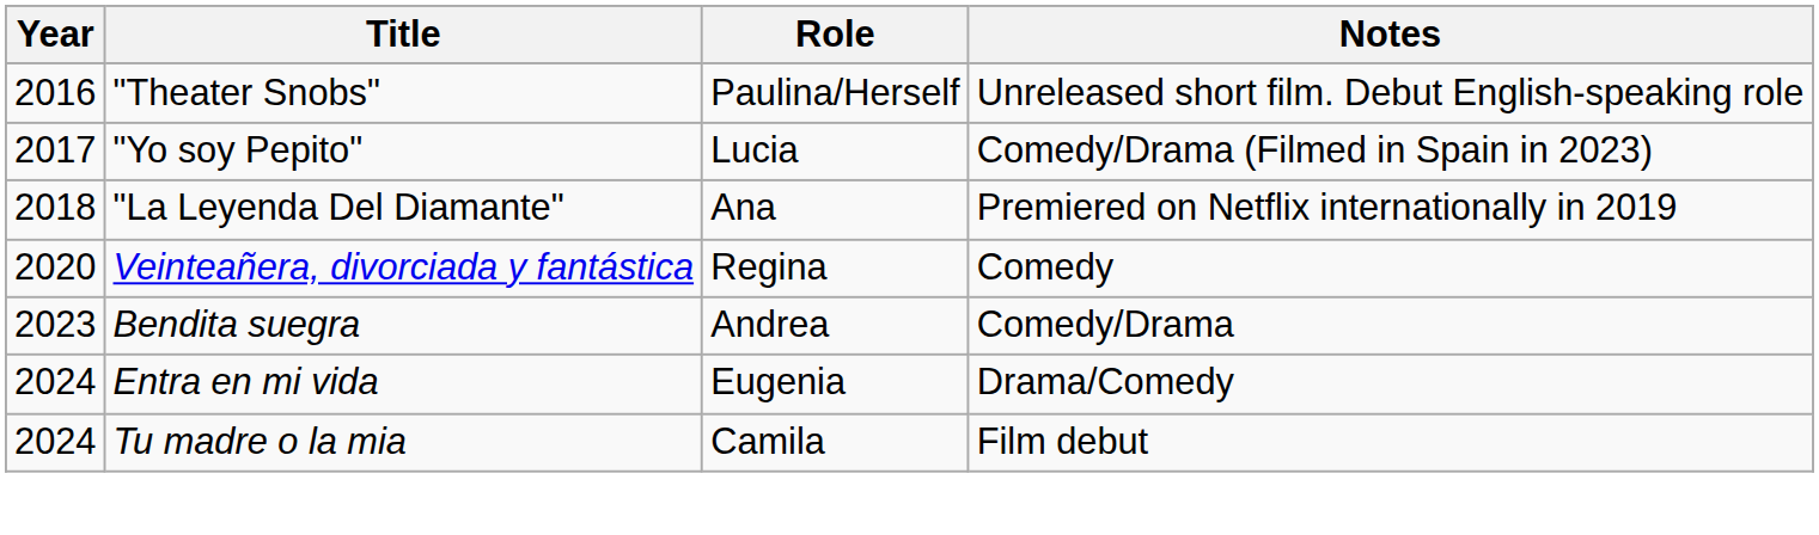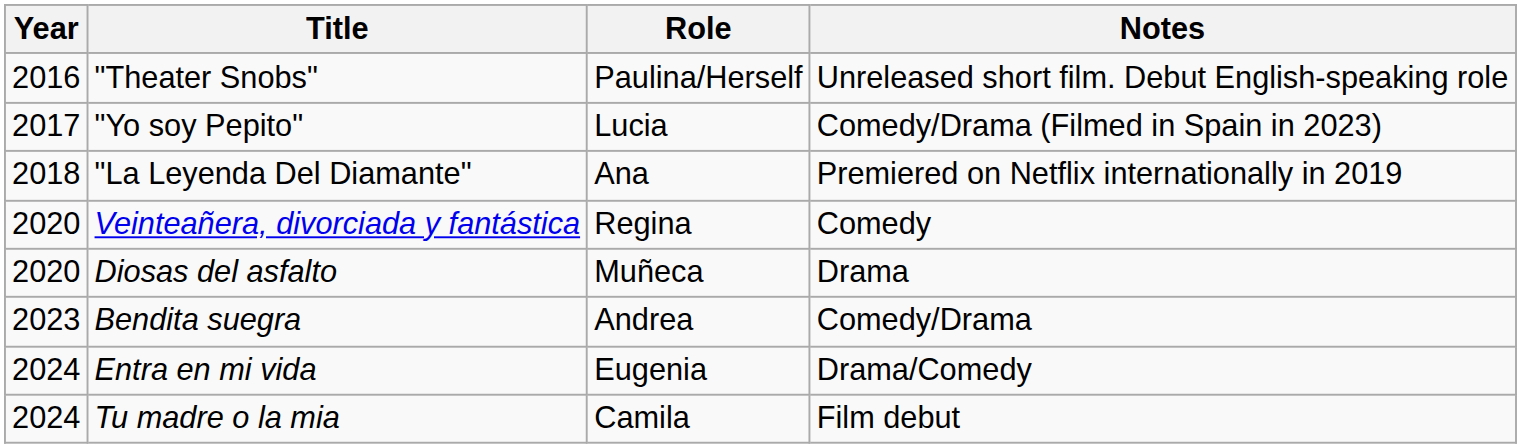 <table class="wikitable sortable">
 <tr>
 <th>Year</th>
 <th>Title</th>
 <th>Role</th>
 <th>Notes</th>
 </tr>
 <tr>
 <td>2016</td>
 <td>"Theater Snobs"</td>
 <td>Paulina/Herself</td>
 <td>Unreleased short film. Debut English-speaking role</td>
 </tr>
 <tr>
 <td>2017</td>
 <td>"Yo soy Pepito"</td>
 <td>Lucia</td>
 <td>Comedy/Drama (Filmed in Spain in 2023)</td>
 </tr>
 <tr>
 <td>2018</td>
 <td>"La Leyenda Del Diamante"</td>
 <td>Ana</td>
 <td>Premiered on Netflix internationally in 2019</td>
 </tr>
 <tr>
 <td>2020</td>
 <td><em><a href='#'>Veinteañera, divorciada y fantástica</a></em></td>
 <td>Regina</td>
 <td>Comedy</td>
 </tr>
 <tr>
+<td>2020</td>
+<td><em>Diosas del asfalto</em></td>
+<td>Muñeca</td>
+<td>Drama</td>
+</tr>
+<tr>
 <td>2023</td>
 <td><em>Bendita suegra</em></td>
 <td>Andrea</td>
 <td>Comedy/Drama</td>
 </tr>
 <tr>
 <td>2024</td>
 <td><em>Entra en mi vida</em></td>
 <td>Eugenia</td>
 <td>Drama/Comedy</td>
 </tr>
 <tr>
 <td>2024</td>
 <td><em>Tu madre o la mia</em></td>
 <td>Camila</td>
 <td>Film debut</td>
 </tr>
 </table>
